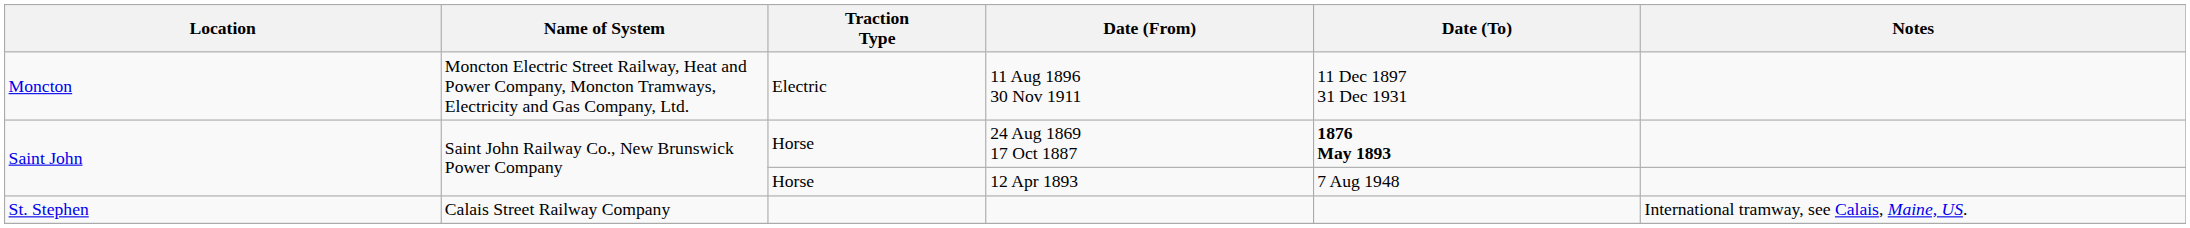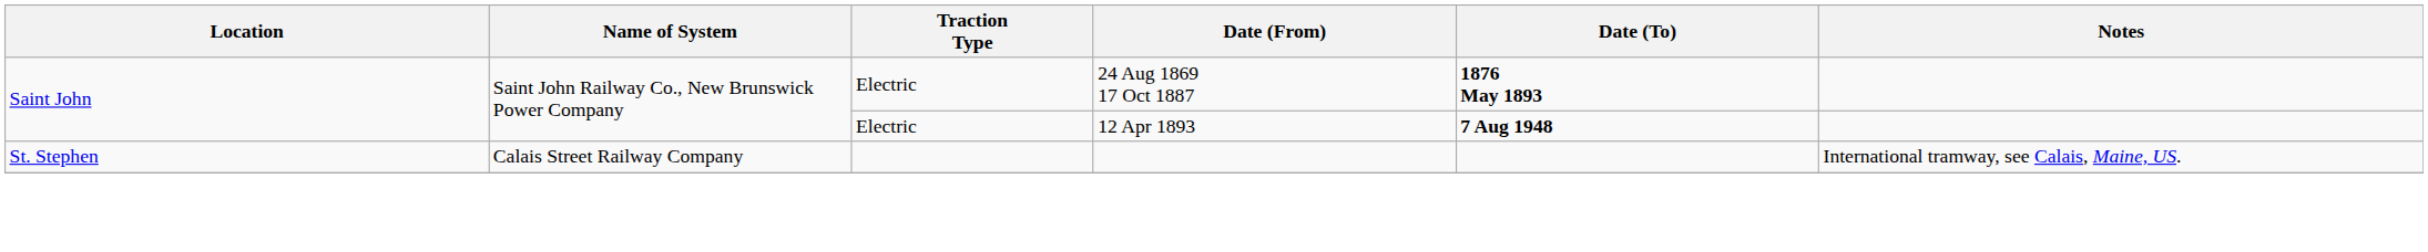 <table class="wikitable" width=100%>
 <tr>
 <th width="20%">Location</th>
 <th width="15%">Name of System</th>
 <th width=10%>Traction<br>Type</th>
 <th width=15%>Date (From)</th>
 <th width=15%>Date (To)</th>
 <th width=25%>Notes</th>
 </tr>
 <tr>
-<td><a href='#'>Moncton</a></td>
-<td>Moncton Electric Street Railway, Heat and Power Company, Moncton Tramways, Electricity and Gas Company, Ltd.</td>
-<td>Electric</td>
-<td>11 Aug 1896<br>30 Nov 1911</td>
-<td>11 Dec 1897<br>31 Dec 1931</td>
-<td> </td>
-</tr>
-<tr>
 <td rowspan="2"><a href='#'>Saint John</a></td>
 <td rowspan="2">Saint John Railway Co., New Brunswick Power Company</td>
-<td>Horse</td>
+<td>Electric</td>
 <td>24 Aug 1869<br>17 Oct 1887</td>
 <td><strong>1876<br>May 1893</strong></td>
 <td> </td>
 </tr>
 <tr>
-<td>Horse</td>
+<td>Electric</td>
 <td>12 Apr 1893</td>
-<td>7 Aug 1948</td>
+<td><strong>7 Aug 1948</strong></td>
 <td> </td>
 </tr>
 <tr>
 <td><a href='#'>St. Stephen</a></td>
 <td>Calais Street Railway Company</td>
 <td></td>
 <td></td>
 <td></td>
 <td>International tramway, see <a href='#'>Calais</a>, <em><a href='#'>Maine, US</a></em>.</td>
 </tr>
 <tr>
 </tr>
 </table>
